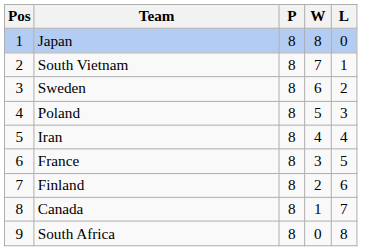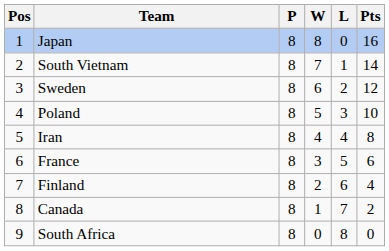 <table class="wikitable" style="font-size: 100%">
 <tr>
 <th width=15>Pos</th>
 <th width=250>Team</th>
 <th width=20>P</th>
 <th width=20>W</th>
 <th width=20>L</th>
+<th width=20>Pts</th>
 </tr>
 <tr align=center style="background: #b2ccf4;">
 <td>1</td>
 <td align="left"> Japan</td>
 <td>8</td>
 <td>8</td>
 <td>0</td>
+<td>16</td>
 </tr>
 <tr align=center>
 <td>2</td>
 <td align="left"> South Vietnam</td>
 <td>8</td>
 <td>7</td>
 <td>1</td>
+<td>14</td>
 </tr>
 <tr align=center>
 <td>3</td>
 <td align="left"> Sweden</td>
 <td>8</td>
 <td>6</td>
 <td>2</td>
+<td>12</td>
 </tr>
 <tr align=center>
 <td>4</td>
 <td align="left"> Poland</td>
 <td>8</td>
 <td>5</td>
 <td>3</td>
+<td>10</td>
 </tr>
 <tr align=center>
 <td>5</td>
 <td align="left"> Iran</td>
 <td>8</td>
 <td>4</td>
 <td>4</td>
+<td>8</td>
 </tr>
 <tr align=center>
 <td>6</td>
 <td align="left"> France</td>
 <td>8</td>
 <td>3</td>
 <td>5</td>
+<td>6</td>
 </tr>
 <tr align=center>
 <td>7</td>
 <td align="left"> Finland</td>
 <td>8</td>
 <td>2</td>
 <td>6</td>
+<td>4</td>
 </tr>
 <tr align=center>
 <td>8</td>
 <td align="left"> Canada</td>
 <td>8</td>
 <td>1</td>
 <td>7</td>
+<td>2</td>
 </tr>
 <tr align=center>
 <td>9</td>
 <td align="left"> South Africa</td>
 <td>8</td>
 <td>0</td>
 <td>8</td>
+<td>0</td>
 </tr>
 </table>
